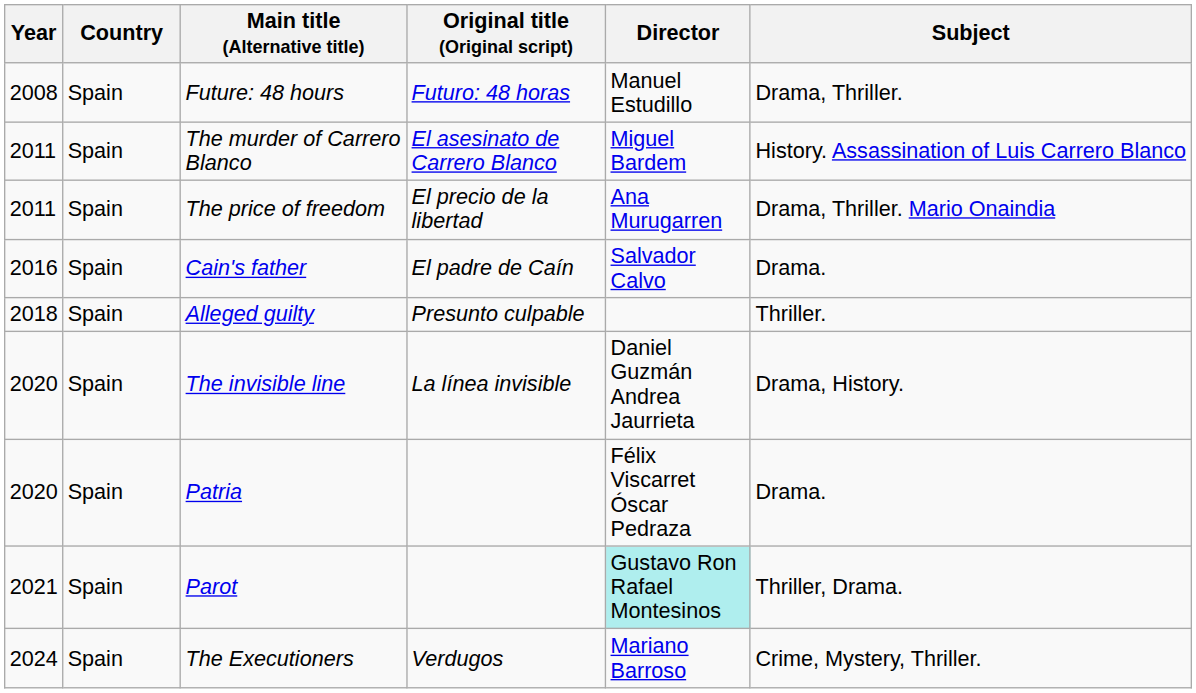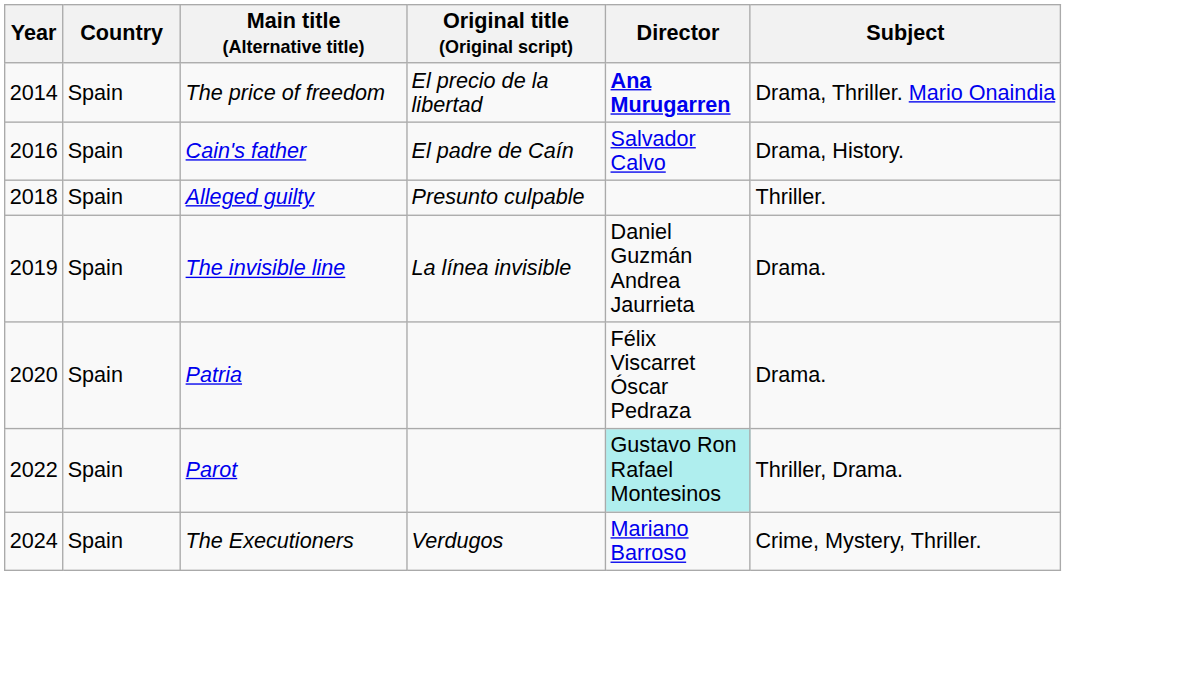 <table class="wikitable sortable">
 <tr>
 <th>Year</th>
 <th width= 80>Country</th>
 <th class="unsortable" style="width:160px;">Main title<br><small>(Alternative title)</small></th>
 <th class="unsortable" style="width:140px;">Original title<br><small>(Original script)</small></th>
 <th width=100>Director</th>
 <th class="unsortable">Subject</th>
 </tr>
 <tr>
-<td>2008</td>
-<td>Spain</td>
-<td><em>Future: 48 hours</em></td>
-<td><em><a href='#'>Futuro: 48 horas</a></em></td>
-<td>Manuel Estudillo</td>
-<td>Drama, Thriller.</td>
-</tr>
-<tr>
-<td>2011</td>
-<td>Spain</td>
-<td><em>The murder of Carrero Blanco</em></td>
-<td><em><a href='#'>El asesinato de Carrero Blanco</a></em></td>
-<td><a href='#'>Miguel Bardem</a></td>
-<td>History. <a href='#'>Assassination of Luis Carrero Blanco</a></td>
-</tr>
-<tr>
-<td>2011</td>
+<td>2014</td>
 <td>Spain</td>
 <td><em>The price of freedom</em></td>
 <td><em>El precio de la libertad</em></td>
-<td><a href='#'>Ana Murugarren</a></td>
+<td><strong><a href='#'>Ana Murugarren</a></strong></td>
 <td>Drama, Thriller. <a href='#'>Mario Onaindia</a></td>
 </tr>
 <tr>
 <td>2016</td>
 <td>Spain</td>
 <td><em><a href='#'>Cain's father</a></em></td>
 <td><em>El padre de Caín</em></td>
 <td><a href='#'>Salvador Calvo</a></td>
-<td>Drama.</td>
+<td>Drama, History.</td>
 </tr>
 <tr>
 <td>2018</td>
 <td>Spain</td>
 <td><em><a href='#'>Alleged guilty</a></em></td>
 <td><em>Presunto culpable</em></td>
 <td></td>
 <td>Thriller.</td>
 </tr>
 <tr>
-<td>2020</td>
+<td>2019</td>
 <td>Spain</td>
 <td><em><a href='#'>The invisible line</a></em></td>
 <td><em>La línea invisible</em></td>
 <td>Daniel Guzmán<br>Andrea Jaurrieta</td>
-<td>Drama, History.</td>
+<td>Drama.</td>
 </tr>
 <tr>
 <td>2020</td>
 <td>Spain</td>
 <td><em><a href='#'>Patria</a></em></td>
 <td></td>
 <td>Félix Viscarret<br>Óscar Pedraza</td>
 <td>Drama.</td>
 </tr>
 <tr>
-<td>2021</td>
+<td>2022</td>
 <td>Spain</td>
 <td><em><a href='#'>Parot</a></em></td>
 <td></td>
 <td style="background: paleturquoise;">Gustavo Ron<br>Rafael Montesinos</td>
 <td>Thriller, Drama.</td>
 </tr>
 <tr>
 <td>2024</td>
 <td>Spain</td>
 <td><em>The Executioners</em></td>
 <td><em>Verdugos</em></td>
 <td><a href='#'>Mariano Barroso</a></td>
 <td>Crime, Mystery, Thriller.</td>
 </tr>
 </table>
